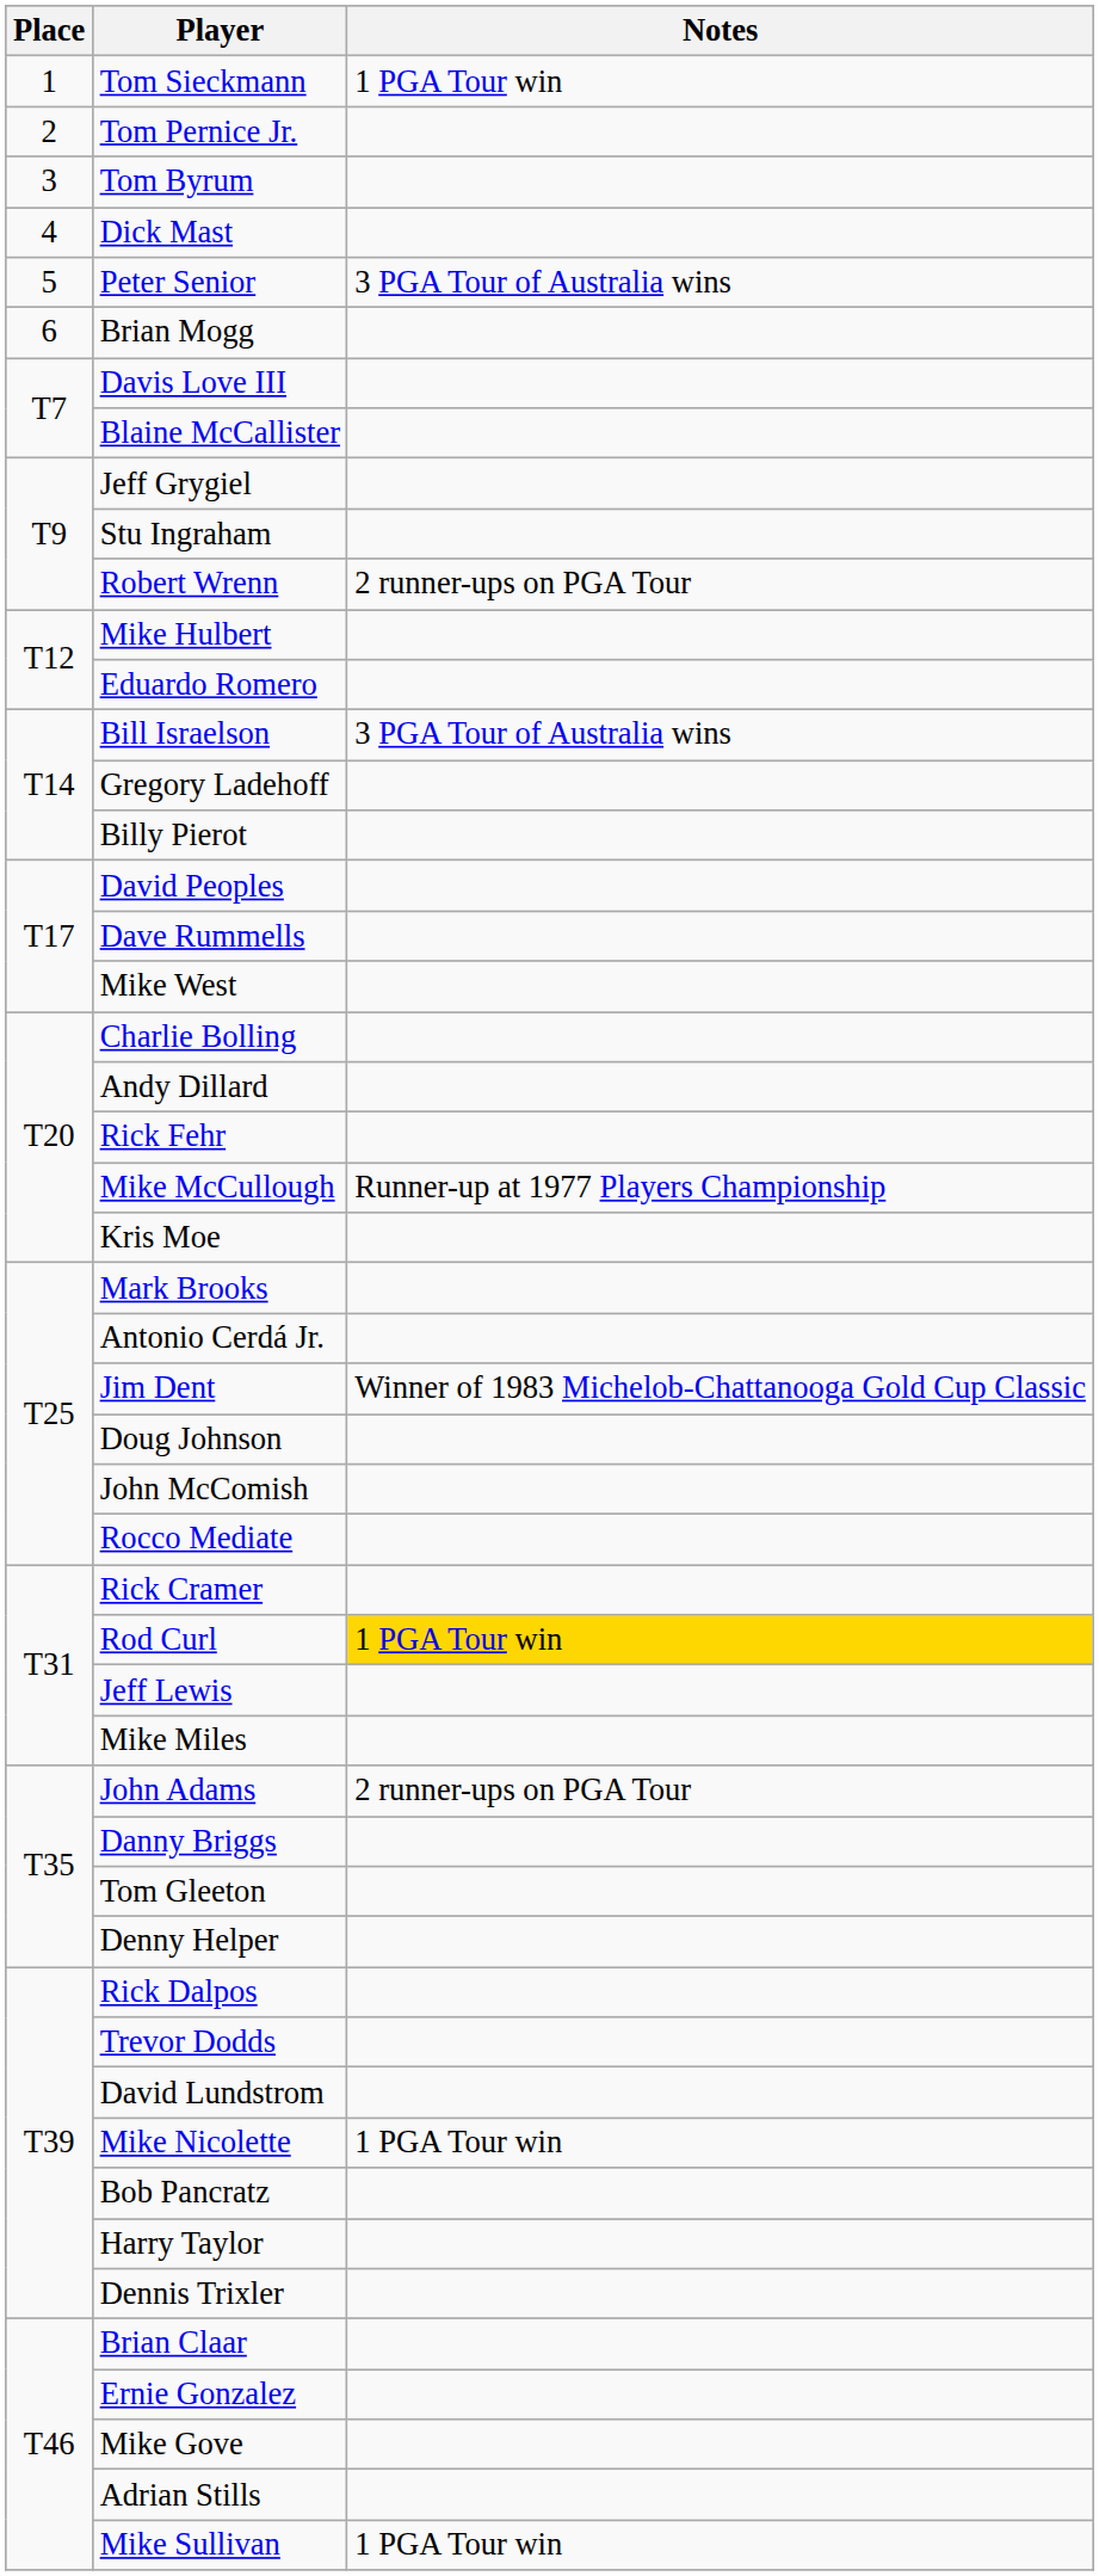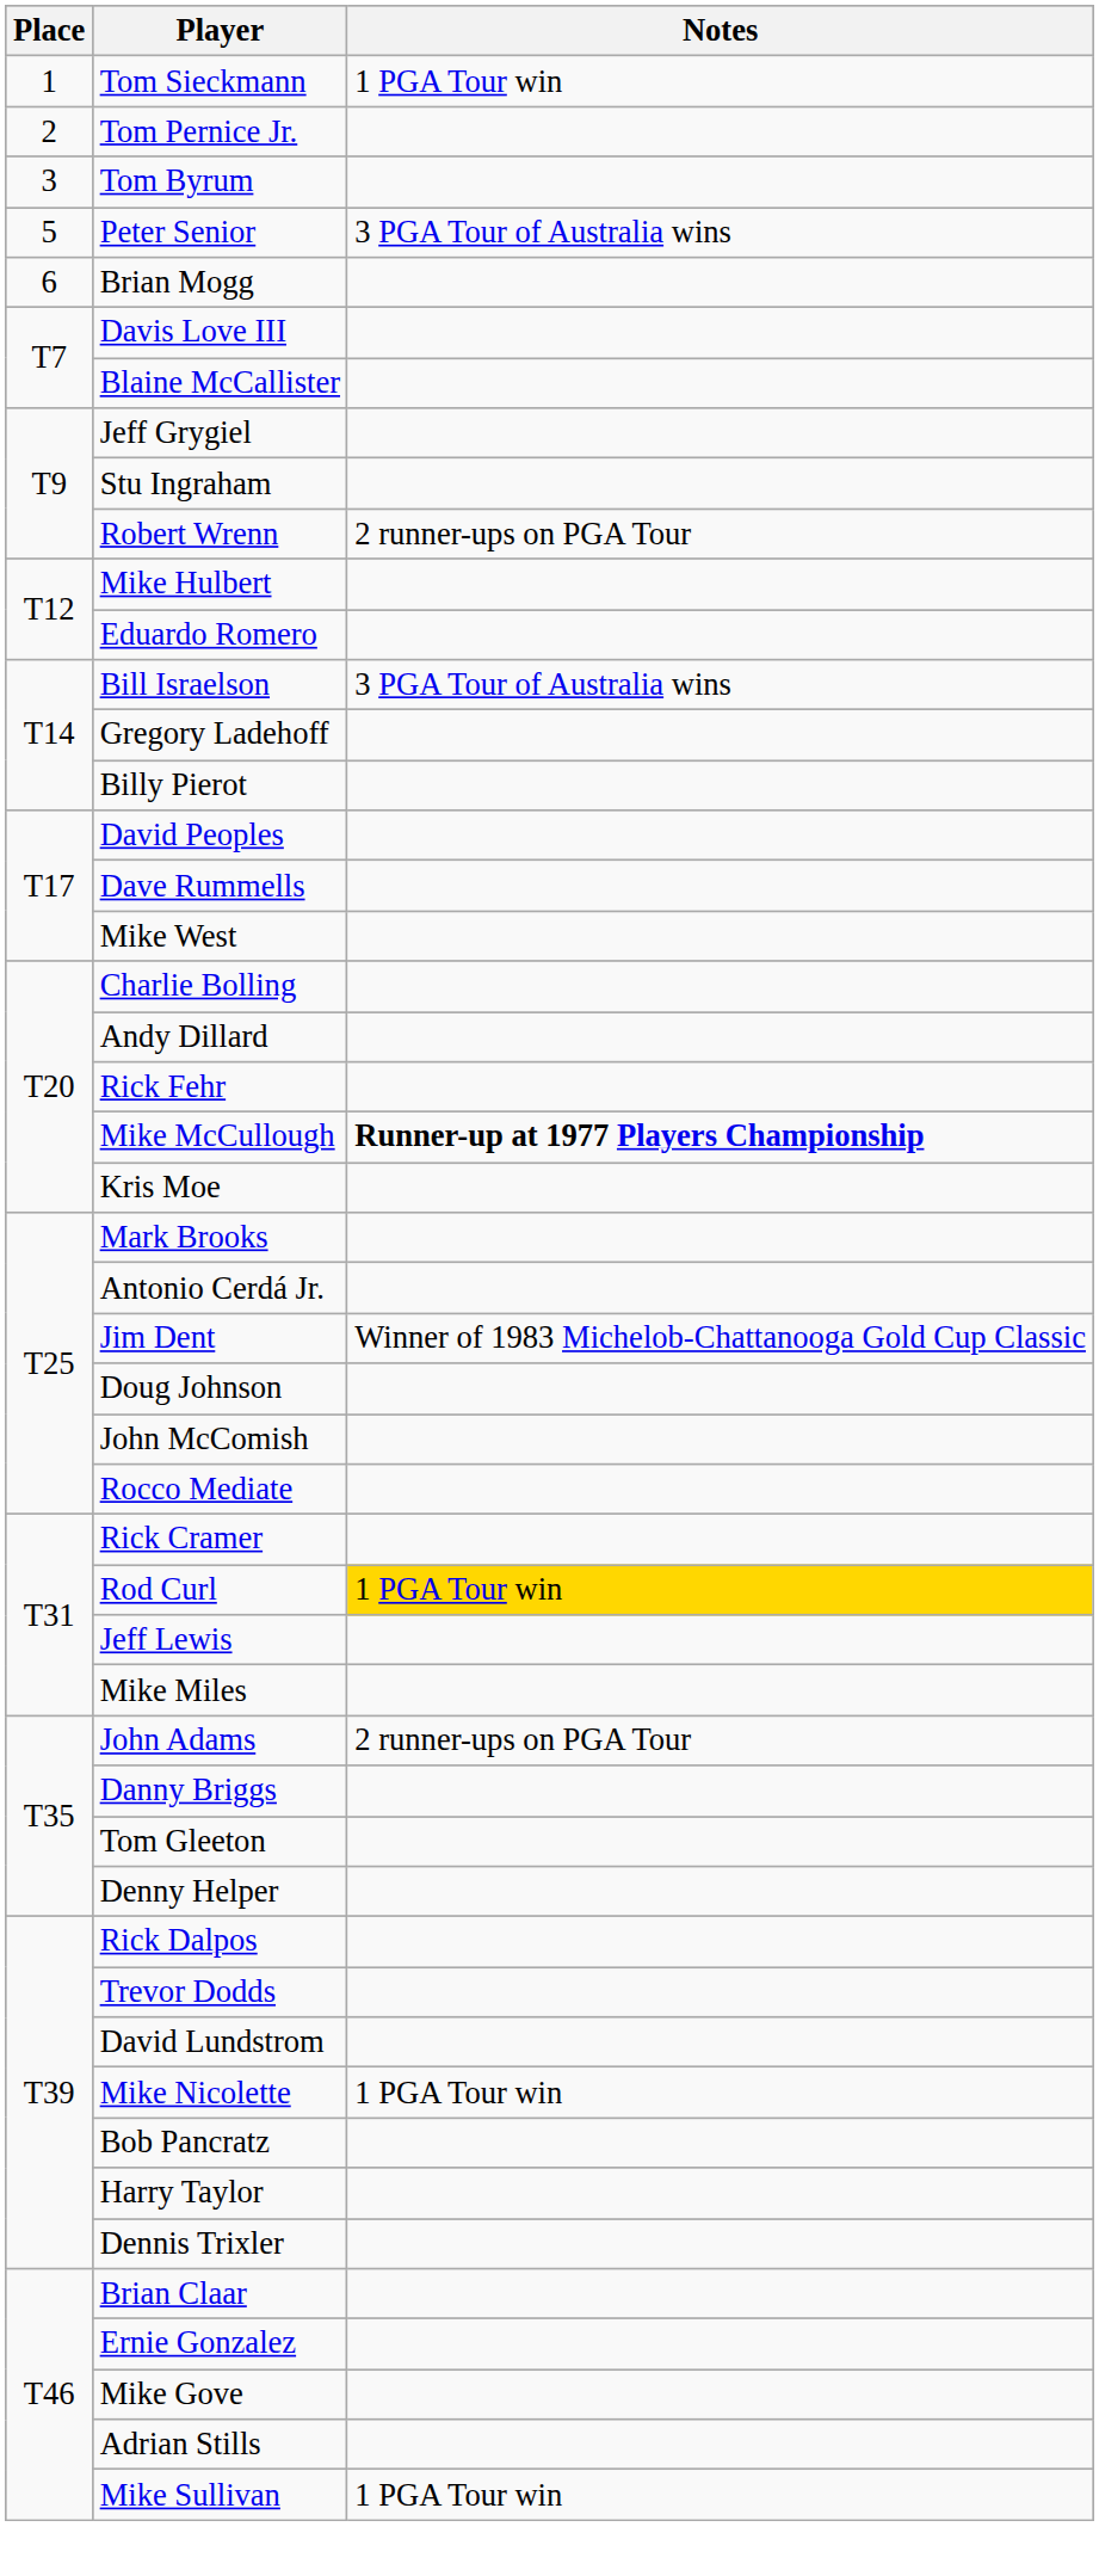 <table class="wikitable sortable">
 <tr>
 <th>Place</th>
 <th>Player</th>
 <th>Notes</th>
 </tr>
 <tr>
 <td align=center>1</td>
 <td> <a href='#'>Tom Sieckmann</a></td>
 <td>1 <a href='#'>PGA Tour</a> win</td>
 </tr>
 <tr>
 <td align=center>2</td>
 <td> <a href='#'>Tom Pernice Jr.</a></td>
 <td></td>
 </tr>
 <tr>
 <td align=center>3</td>
 <td> <a href='#'>Tom Byrum</a></td>
-<td></td>
-</tr>
-<tr>
-<td align=center>4</td>
-<td> <a href='#'>Dick Mast</a></td>
 <td></td>
 </tr>
 <tr>
 <td align=center>5</td>
 <td> <a href='#'>Peter Senior</a></td>
 <td>3 <a href='#'>PGA Tour of Australia</a> wins</td>
 </tr>
 <tr>
 <td align=center>6</td>
 <td> Brian Mogg</td>
 <td></td>
 </tr>
 <tr>
 <td rowspan=2 align=center>T7</td>
 <td> <a href='#'>Davis Love III</a></td>
 <td></td>
 </tr>
 <tr>
 <td> <a href='#'>Blaine McCallister</a></td>
 <td></td>
 </tr>
 <tr>
 <td rowspan=3 align=center>T9</td>
 <td> Jeff Grygiel</td>
 <td></td>
 </tr>
 <tr>
 <td> Stu Ingraham</td>
 <td></td>
 </tr>
 <tr>
 <td> <a href='#'>Robert Wrenn</a></td>
 <td>2 runner-ups on PGA Tour</td>
 </tr>
 <tr>
 <td rowspan=2 align=center>T12</td>
 <td> <a href='#'>Mike Hulbert</a></td>
 <td></td>
 </tr>
 <tr>
 <td> <a href='#'>Eduardo Romero</a></td>
 <td></td>
 </tr>
 <tr>
 <td rowspan=3 align=center>T14</td>
 <td> <a href='#'>Bill Israelson</a></td>
 <td>3 <a href='#'>PGA Tour of Australia</a> wins</td>
 </tr>
 <tr>
 <td> Gregory Ladehoff</td>
 <td></td>
 </tr>
 <tr>
 <td> Billy Pierot</td>
 <td></td>
 </tr>
 <tr>
 <td rowspan=3 align=center>T17</td>
 <td> <a href='#'>David Peoples</a></td>
 <td></td>
 </tr>
 <tr>
 <td> <a href='#'>Dave Rummells</a></td>
 <td></td>
 </tr>
 <tr>
 <td> Mike West</td>
 <td></td>
 </tr>
 <tr>
 <td rowspan=5 align=center>T20</td>
 <td> <a href='#'>Charlie Bolling</a></td>
 <td></td>
 </tr>
 <tr>
 <td> Andy Dillard</td>
 <td></td>
 </tr>
 <tr>
 <td> <a href='#'>Rick Fehr</a></td>
 <td></td>
 </tr>
 <tr>
 <td> <a href='#'>Mike McCullough</a></td>
-<td>Runner-up at 1977 <a href='#'>Players Championship</a></td>
+<td><strong>Runner-up at 1977 <a href='#'>Players Championship</a></strong></td>
 </tr>
 <tr>
 <td> Kris Moe</td>
 <td></td>
 </tr>
 <tr>
 <td rowspan=6 align=center>T25</td>
 <td> <a href='#'>Mark Brooks</a></td>
 <td></td>
 </tr>
 <tr>
 <td> Antonio Cerdá Jr.</td>
 <td></td>
 </tr>
 <tr>
 <td> <a href='#'>Jim Dent</a></td>
 <td>Winner of 1983 <a href='#'>Michelob-Chattanooga Gold Cup Classic</a></td>
 </tr>
 <tr>
 <td> Doug Johnson</td>
 <td></td>
 </tr>
 <tr>
 <td> John McComish</td>
 <td></td>
 </tr>
 <tr>
 <td> <a href='#'>Rocco Mediate</a></td>
 <td></td>
 </tr>
 <tr>
 <td rowspan=4 align=center>T31</td>
 <td> <a href='#'>Rick Cramer</a></td>
 <td></td>
 </tr>
 <tr>
 <td> <a href='#'>Rod Curl</a></td>
 <td style="background: gold;">1 <a href='#'>PGA Tour</a> win</td>
 </tr>
 <tr>
 <td> <a href='#'>Jeff Lewis</a></td>
 <td></td>
 </tr>
 <tr>
 <td> Mike Miles</td>
 <td></td>
 </tr>
 <tr>
 <td rowspan=4 align=center>T35</td>
 <td> <a href='#'>John Adams</a></td>
 <td>2 runner-ups on PGA Tour</td>
 </tr>
 <tr>
 <td> <a href='#'>Danny Briggs</a></td>
 <td></td>
 </tr>
 <tr>
 <td> Tom Gleeton</td>
 <td></td>
 </tr>
 <tr>
 <td> Denny Helper</td>
 <td></td>
 </tr>
 <tr>
 <td rowspan=7 align=center>T39</td>
 <td> <a href='#'>Rick Dalpos</a></td>
 <td></td>
 </tr>
 <tr>
 <td> <a href='#'>Trevor Dodds</a></td>
 <td></td>
 </tr>
 <tr>
 <td> David Lundstrom</td>
 <td></td>
 </tr>
 <tr>
 <td> <a href='#'>Mike Nicolette</a></td>
 <td>1 PGA Tour win</td>
 </tr>
 <tr>
 <td> Bob Pancratz</td>
 <td></td>
 </tr>
 <tr>
 <td> Harry Taylor</td>
 <td></td>
 </tr>
 <tr>
 <td> Dennis Trixler</td>
 <td></td>
 </tr>
 <tr>
 <td rowspan=5 align=center>T46</td>
 <td> <a href='#'>Brian Claar</a></td>
 <td></td>
 </tr>
 <tr>
 <td> <a href='#'>Ernie Gonzalez</a></td>
 <td></td>
 </tr>
 <tr>
 <td> Mike Gove</td>
 <td></td>
 </tr>
 <tr>
 <td> Adrian Stills</td>
 <td></td>
 </tr>
 <tr>
 <td> <a href='#'>Mike Sullivan</a></td>
 <td>1 PGA Tour win</td>
 </tr>
 </table>
